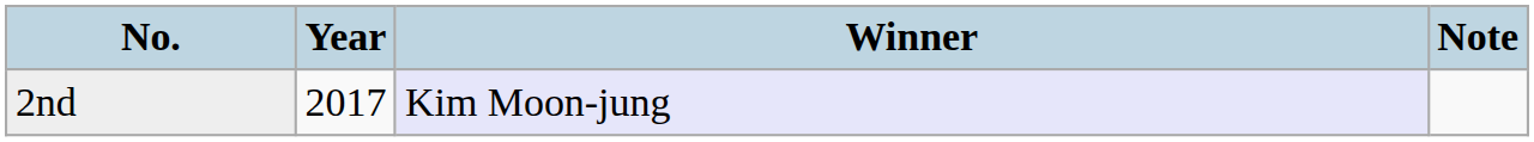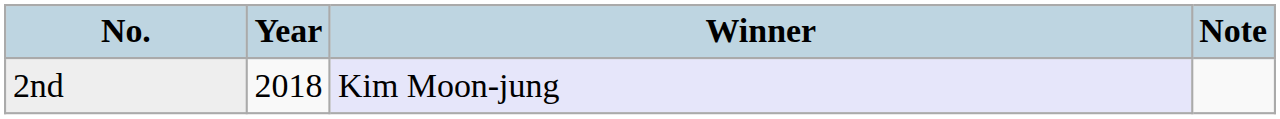 <table class="wikitable" style="width:600px">
 <tr>
 <th style="background:#BED5E1;">No.</th>
 <th style="background:#BED5E1;" width="30">Year</th>
 <th style="background:#BED5E1;">Winner</th>
 <th style="background:#BED5E1;" width="30">Note</th>
 </tr>
 <tr>
 <td style="background:#eeeeee">2nd</td>
-<td>2017</td>
+<td>2018</td>
 <td style="background: lavender;">Kim Moon-jung</td>
 <td></td>
 </tr>
 </table>
